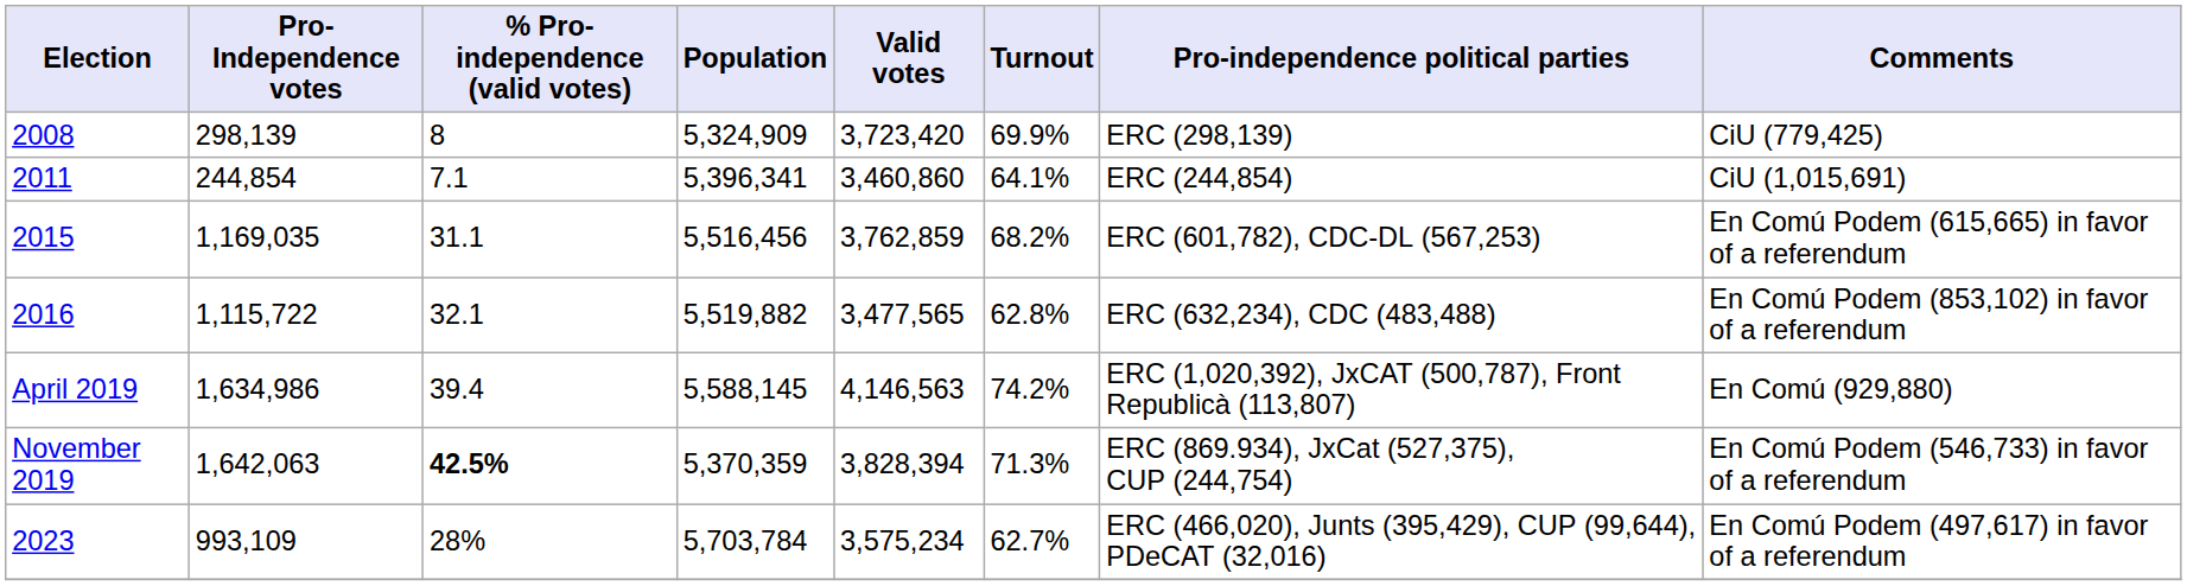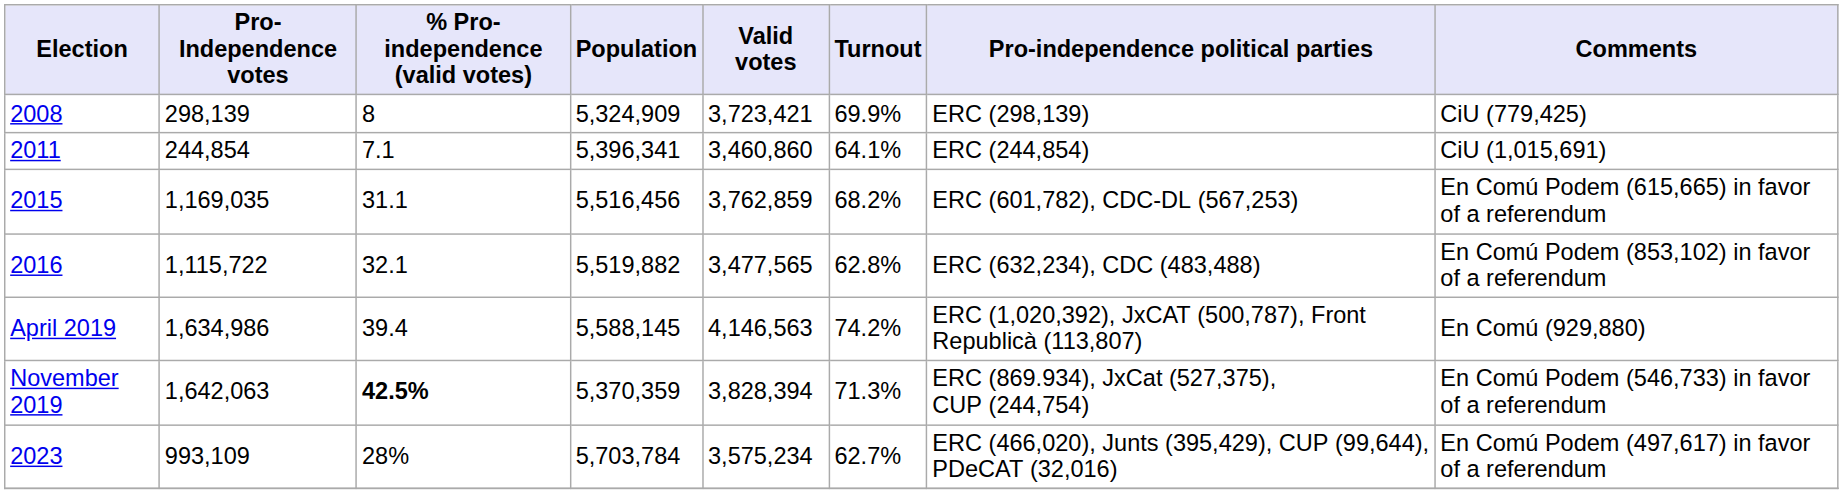 <table border="0" style="background:#ffffff" align="top" class="wikitable" style="text-align:center">
 <tr>
 <th style="background:Lavender; color:Black">Election</th>
 <th style="background:Lavender; color:Black">Pro-Independence<br>votes</th>
 <th style="background:Lavender; color:Black">% Pro-independence<br>(valid votes)</th>
 <th style="background:Lavender; color:Black">Population</th>
 <th style="background:Lavender; color:Black">Valid votes</th>
 <th style="background:Lavender; color:Black">Turnout</th>
 <th style="background:Lavender; color:Black">Pro-independence political parties</th>
 <th style="background:Lavender; color:Black">Comments</th>
 </tr>
 <tr>
 <td><a href='#'>2008</a></td>
 <td>298,139</td>
 <td>8</td>
 <td>5,324,909</td>
-<td>3,723,420</td>
+<td>3,723,421</td>
 <td>69.9%</td>
 <td>ERC (298,139)</td>
 <td>CiU (779,425)</td>
 </tr>
 <tr>
 <td><a href='#'>2011</a></td>
 <td>244,854</td>
 <td>7.1</td>
 <td>5,396,341</td>
 <td>3,460,860</td>
 <td>64.1%</td>
 <td>ERC (244,854)</td>
 <td>CiU (1,015,691)</td>
 </tr>
 <tr>
 <td><a href='#'>2015</a></td>
 <td>1,169,035</td>
 <td>31.1</td>
 <td>5,516,456</td>
 <td>3,762,859</td>
 <td>68.2%</td>
 <td>ERC (601,782), CDC-DL (567,253)</td>
 <td>En Comú Podem (615,665) in favor of a referendum</td>
 </tr>
 <tr>
 <td><a href='#'>2016</a></td>
 <td>1,115,722</td>
 <td>32.1</td>
 <td>5,519,882</td>
 <td>3,477,565</td>
 <td>62.8%</td>
 <td>ERC (632,234), CDC (483,488)</td>
 <td>En Comú Podem (853,102) in favor of a referendum</td>
 </tr>
 <tr>
 <td><a href='#'>April 2019</a></td>
 <td>1,634,986</td>
 <td>39.4</td>
 <td>5,588,145</td>
 <td>4,146,563</td>
 <td>74.2%</td>
 <td>ERC (1,020,392), JxCAT (500,787), Front Republicà (113,807)</td>
 <td>En Comú (929,880)</td>
 </tr>
 <tr>
 <td><a href='#'>November 2019</a></td>
 <td>1,642,063</td>
 <td><strong>42.5%</strong></td>
 <td>5,370,359</td>
 <td>3,828,394</td>
 <td>71.3%</td>
 <td>ERC (869.934), JxCat (527,375), CUP (244,754)</td>
 <td>En Comú Podem (546,733) in favor of a referendum</td>
 </tr>
 <tr>
 <td><a href='#'>2023</a></td>
 <td>993,109</td>
 <td>28%</td>
 <td>5,703,784</td>
 <td>3,575,234</td>
 <td>62.7%</td>
 <td>ERC (466,020), Junts (395,429), CUP (99,644), PDeCAT (32,016)</td>
 <td>En Comú Podem (497,617) in favor of a referendum</td>
 </tr>
 <tr>
 </tr>
 </table>
